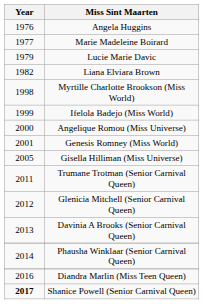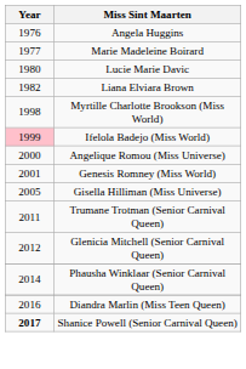 <table class="wikitable sortable" style="font-size: 95%; text-align:center">
 <tr>
 <th width="60">Year</th>
 <th width="250">Miss Sint Maarten</th>
 </tr>
 <tr>
 <td>1976</td>
 <td>Angela Huggins</td>
 </tr>
 <tr>
 <td>1977</td>
 <td>Marie Madeleine Boirard</td>
 </tr>
 <tr>
-<td>1979</td>
+<td>1980</td>
 <td>Lucie Marie Davic</td>
 </tr>
 <tr>
 <td>1982</td>
 <td>Liana Elviara Brown</td>
 </tr>
 <tr>
 <td>1998</td>
 <td>Myrtille Charlotte Brookson (Miss World)</td>
 </tr>
 <tr>
-<td>1999</td>
+<td style="background: pink;">1999</td>
 <td>Ifelola Badejo (Miss World)</td>
 </tr>
 <tr>
 <td>2000</td>
 <td>Angelique Romou (Miss Universe)</td>
 </tr>
 <tr>
 <td>2001</td>
 <td>Genesis Romney (Miss World)</td>
 </tr>
 <tr>
 <td>2005</td>
 <td>Gisella Hilliman (Miss Universe)</td>
 </tr>
 <tr>
 <td>2011</td>
 <td>Trumane Trotman (Senior Carnival Queen)</td>
 </tr>
 <tr>
 <td>2012</td>
 <td>Glenicia Mitchell  (Senior Carnival Queen)</td>
 </tr>
 <tr>
-<td>2013</td>
-<td>Davinia A Brooks (Senior Carnival Queen)</td>
-</tr>
-<tr>
 </tr>
 <tr>
 <td>2014</td>
 <td>Phausha Winklaar (Senior Carnival Queen)</td>
 </tr>
 <tr>
 </tr>
 <tr>
 <td>2016</td>
 <td>Diandra Marlin (Miss Teen Queen)</td>
 </tr>
 <tr>
 <td><strong>2017</strong></td>
 <td>Shanice Powell (Senior Carnival Queen)</td>
 </tr>
 </table>
